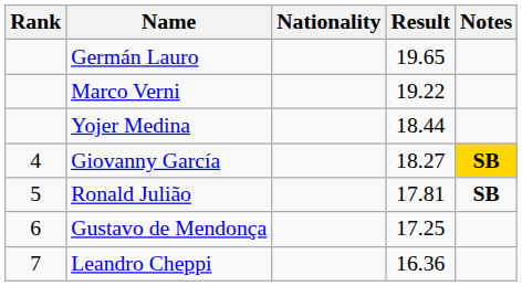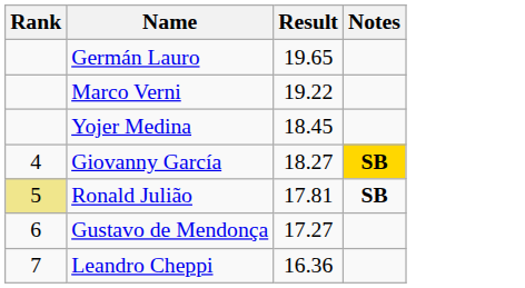 <table class="wikitable sortable" style="text-align:center">
 <tr>
 <th>Rank</th>
 <th>Name</th>
-<th>Nationality</th>
 <th>Result</th>
 <th>Notes</th>
 </tr>
 <tr>
 <td></td>
 <td align=left><a href='#'>Germán Lauro</a></td>
-<td align=left></td>
 <td>19.65</td>
 <td></td>
 </tr>
 <tr>
 <td></td>
 <td align=left><a href='#'>Marco Verni</a></td>
-<td align=left></td>
 <td>19.22</td>
 <td></td>
 </tr>
 <tr>
 <td></td>
 <td align=left><a href='#'>Yojer Medina</a></td>
-<td align=left></td>
-<td>18.44</td>
+<td>18.45</td>
 <td></td>
 </tr>
 <tr>
 <td>4</td>
 <td align=left><a href='#'>Giovanny García</a></td>
-<td align=left></td>
 <td>18.27</td>
 <td style="background: gold;"><strong>SB</strong></td>
 </tr>
 <tr>
-<td>5</td>
+<td style="background: khaki;">5</td>
 <td align=left><a href='#'>Ronald Julião</a></td>
-<td align=left></td>
 <td>17.81</td>
 <td><strong>SB</strong></td>
 </tr>
 <tr>
 <td>6</td>
 <td align=left><a href='#'>Gustavo de Mendonça</a></td>
-<td align=left></td>
-<td>17.25</td>
+<td>17.27</td>
 <td></td>
 </tr>
 <tr>
 <td>7</td>
 <td align=left><a href='#'>Leandro Cheppi</a></td>
-<td align=left></td>
 <td>16.36</td>
 <td></td>
 </tr>
 </table>
